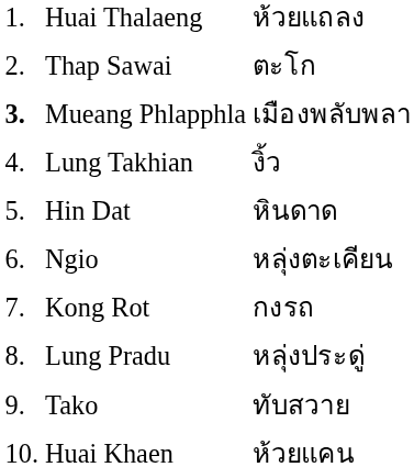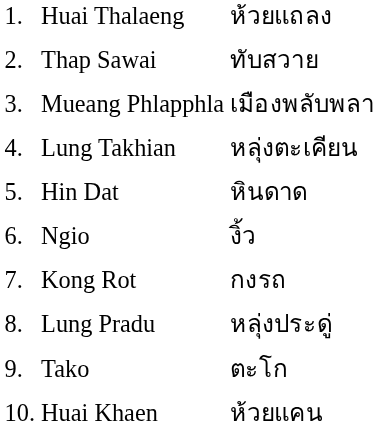 <table>
 <tr>
 <td>1.</td>
 <td>Huai Thalaeng</td>
 <td>ห้วยแถลง</td>
 <td></td>
 </tr>
 <tr>
 <td>2.</td>
 <td>Thap Sawai</td>
-<td>ตะโก</td>
+<td>ทับสวาย</td>
 <td></td>
 </tr>
 <tr>
-<td><strong>3.</strong></td>
+<td>3.</td>
 <td>Mueang Phlapphla</td>
 <td>เมืองพลับพลา</td>
 <td></td>
 </tr>
 <tr>
 <td>4.</td>
 <td>Lung Takhian</td>
-<td>งิ้ว</td>
+<td>หลุ่งตะเคียน</td>
 <td></td>
 </tr>
 <tr>
 <td>5.</td>
 <td>Hin Dat</td>
 <td>หินดาด</td>
 <td></td>
 </tr>
 <tr>
 <td>6.</td>
 <td>Ngio</td>
-<td>หลุ่งตะเคียน</td>
+<td>งิ้ว</td>
 <td></td>
 </tr>
 <tr>
 <td>7.</td>
 <td>Kong Rot</td>
 <td>กงรถ</td>
 <td></td>
 </tr>
 <tr>
 <td>8.</td>
 <td>Lung Pradu</td>
 <td>หลุ่งประดู่</td>
 <td></td>
 </tr>
 <tr>
 <td>9.</td>
 <td>Tako</td>
-<td>ทับสวาย</td>
+<td>ตะโก</td>
 <td></td>
 </tr>
 <tr>
 <td>10.</td>
 <td>Huai Khaen</td>
 <td>ห้วยแคน</td>
 <td></td>
 </tr>
 </table>
